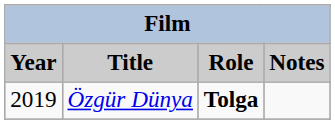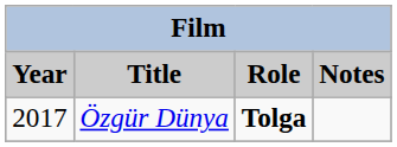 <table class="wikitable sortable" style="font-size:90%">
 <tr>
 <th colspan="4" style="background:LightSteelBlue">Film</th>
 </tr>
 <tr>
 <th style="background:#CCCCCC">Year</th>
 <th style="background:#CCCCCC">Title</th>
 <th style="background:#CCCCCC">Role</th>
 <th style="background:#CCCCCC">Notes</th>
 </tr>
 <tr>
-<td>2019</td>
+<td>2017</td>
 <td><em><a href='#'>Özgür Dünya</a></em></td>
 <td><strong>Tolga</strong></td>
 <td></td>
 </tr>
 </table>
